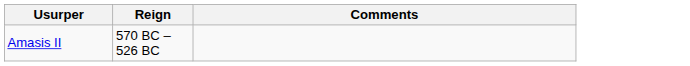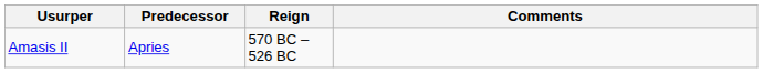 <table class="wikitable" number 3>
 <tr>
 <th width="125">Usurper</th>
+<th width="125">Predecessor</th>
 <th width="90">Reign</th>
 <th width="460">Comments</th>
 </tr>
 <tr>
 <td><a href='#'>Amasis II</a></td>
+<td><a href='#'>Apries</a></td>
 <td>570 BC – 526 BC</td>
 <td></td>
 </tr>
 </table>
